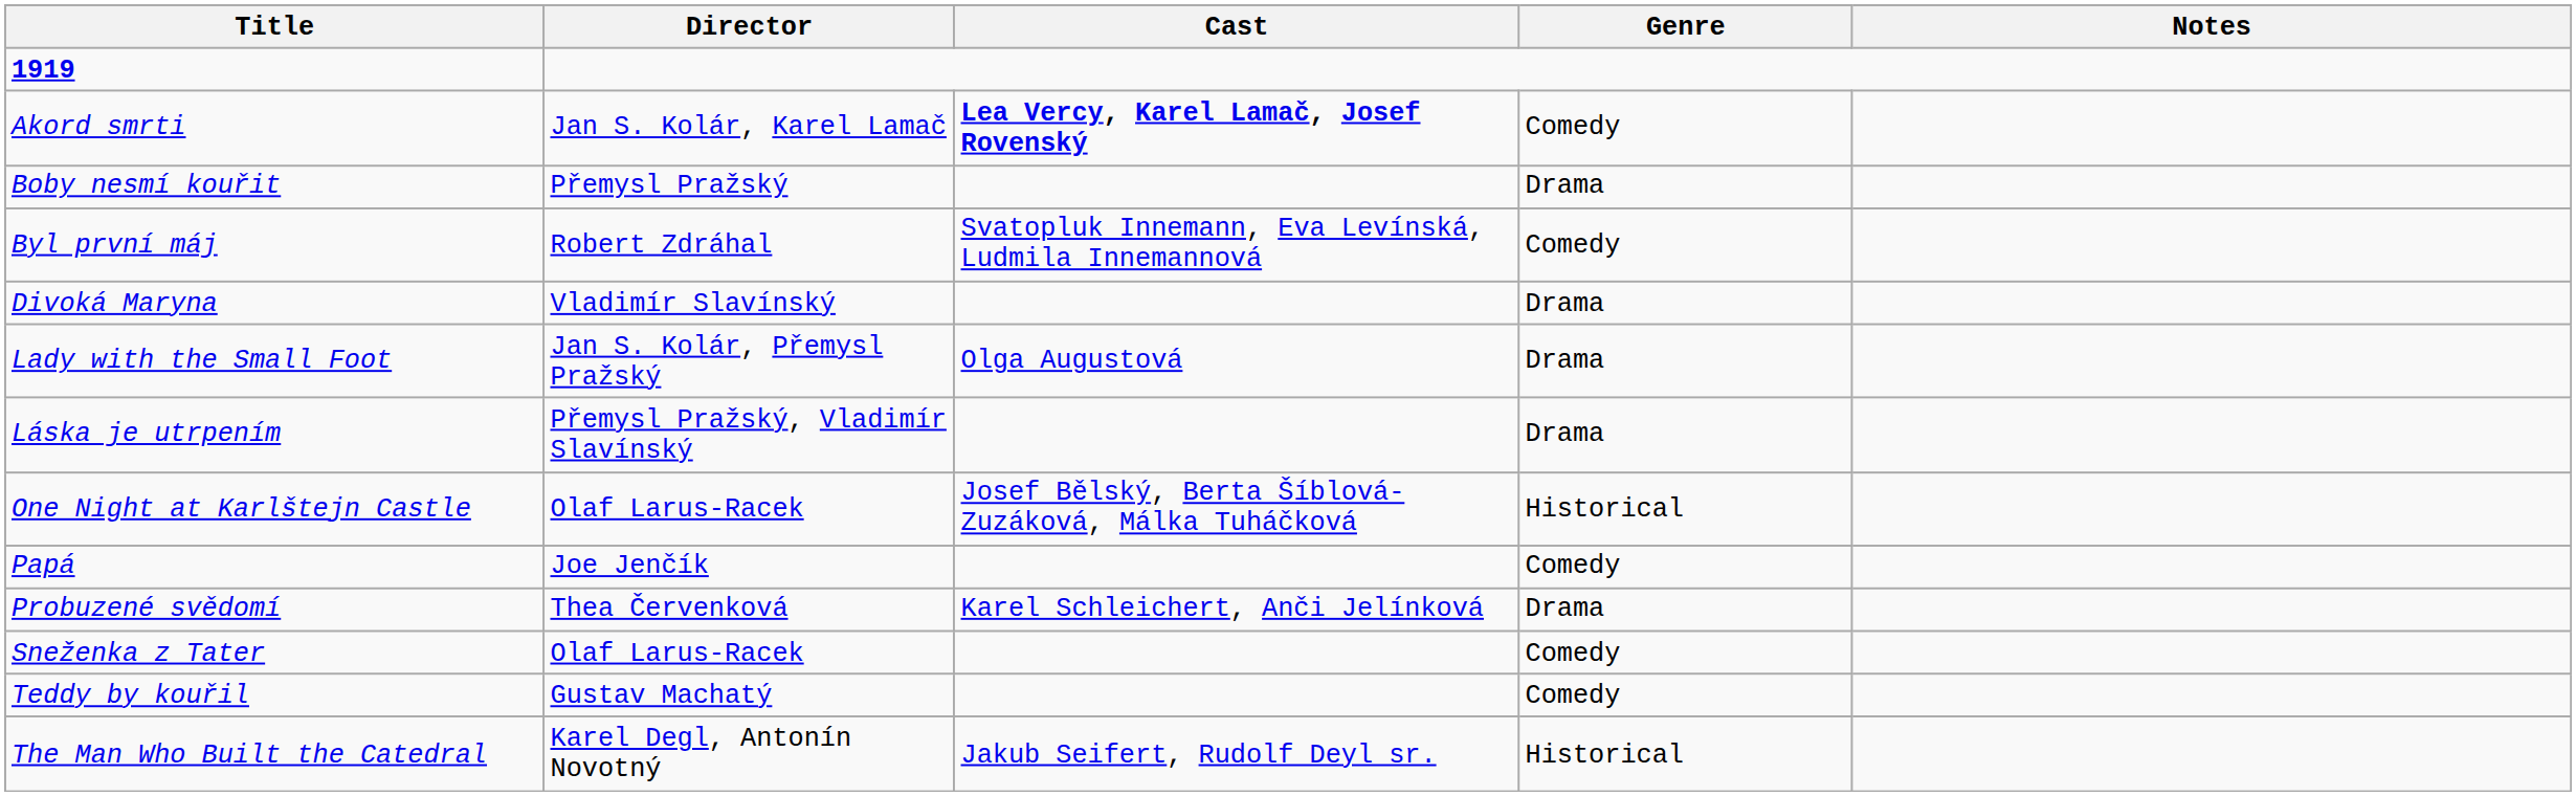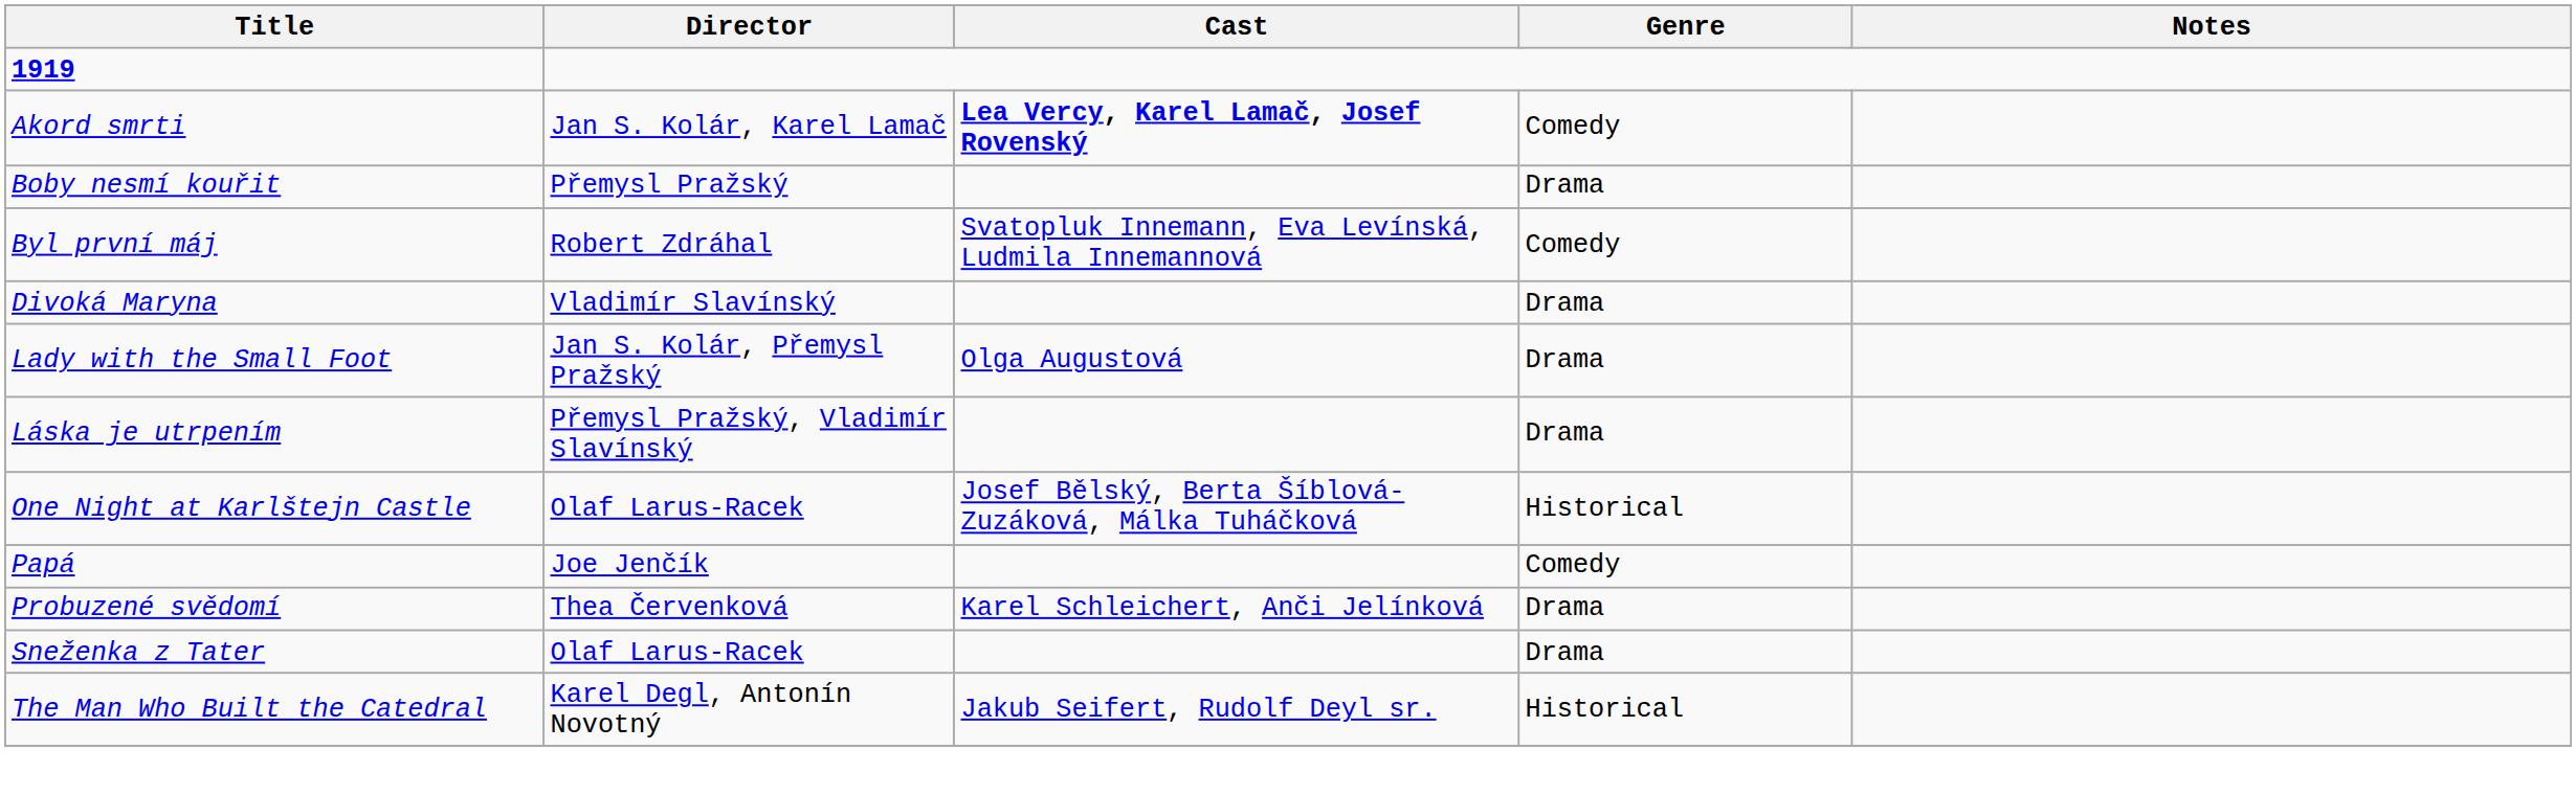 <table class="wikitable" width= "100%">
 <tr>
 <th width=21%>Title</th>
 <th width=16%>Director</th>
 <th width=22%>Cast</th>
 <th width=13%>Genre</th>
 <th width=28%>Notes</th>
 </tr>
 <tr>
 <td><strong><a href='#'>1919</a></strong></td>
 </tr>
 <tr>
 <td><em><a href='#'>Akord smrti</a></em></td>
 <td><a href='#'>Jan S. Kolár</a>, <a href='#'>Karel Lamač</a></td>
 <td><strong><a href='#'>Lea Vercy</a>, <a href='#'>Karel Lamač</a>, <a href='#'>Josef Rovenský</a></strong></td>
 <td>Comedy</td>
 <td></td>
 </tr>
 <tr>
 <td><em><a href='#'>Boby nesmí kouřit</a></em></td>
 <td><a href='#'>Přemysl Pražský</a></td>
 <td></td>
 <td>Drama</td>
 <td></td>
 </tr>
 <tr>
 <td><em><a href='#'>Byl první máj</a></em></td>
 <td><a href='#'>Robert Zdráhal</a></td>
 <td><a href='#'>Svatopluk Innemann</a>, <a href='#'>Eva Levínská</a>, <a href='#'>Ludmila Innemannová</a></td>
 <td>Comedy</td>
 <td></td>
 </tr>
 <tr>
 <td><em><a href='#'>Divoká Maryna</a></em></td>
 <td><a href='#'>Vladimír Slavínský</a></td>
 <td></td>
 <td>Drama</td>
 <td></td>
 </tr>
 <tr>
 <td><em><a href='#'>Lady with the Small Foot</a></em></td>
 <td><a href='#'>Jan S. Kolár</a>, <a href='#'>Přemysl Pražský</a></td>
 <td><a href='#'>Olga Augustová</a></td>
 <td>Drama</td>
 <td></td>
 </tr>
 <tr>
 <td><em><a href='#'>Láska je utrpením</a></em></td>
 <td><a href='#'>Přemysl Pražský</a>, <a href='#'>Vladimír Slavínský</a></td>
 <td></td>
 <td>Drama</td>
 <td></td>
 </tr>
 <tr>
 <td><em><a href='#'>One Night at Karlštejn Castle</a></em></td>
 <td><a href='#'>Olaf Larus-Racek</a></td>
 <td><a href='#'>Josef Bělský</a>, <a href='#'>Berta Šíblová-Zuzáková</a>, <a href='#'>Málka Tuháčková</a></td>
 <td>Historical</td>
 <td></td>
 </tr>
 <tr>
 <td><em><a href='#'>Papá</a></em></td>
 <td><a href='#'>Joe Jenčík</a></td>
 <td></td>
 <td>Comedy</td>
 <td></td>
 </tr>
 <tr>
 <td><em><a href='#'>Probuzené svědomí</a></em></td>
 <td><a href='#'>Thea Červenková</a></td>
 <td><a href='#'>Karel Schleichert</a>, <a href='#'>Anči Jelínková</a></td>
 <td>Drama</td>
 <td></td>
 </tr>
 <tr>
 <td><em><a href='#'>Sneženka z Tater</a></em></td>
 <td><a href='#'>Olaf Larus-Racek</a></td>
 <td></td>
-<td>Comedy</td>
-<td></td>
-</tr>
-<tr>
-<td><em><a href='#'>Teddy by kouřil</a></em></td>
-<td><a href='#'>Gustav Machatý</a></td>
-<td></td>
-<td>Comedy</td>
+<td>Drama</td>
 <td></td>
 </tr>
 <tr>
 <td><em><a href='#'>The Man Who Built the Catedral</a></em></td>
 <td><a href='#'>Karel Degl</a>, Antonín Novotný</td>
 <td><a href='#'>Jakub Seifert</a>, <a href='#'>Rudolf Deyl sr.</a></td>
 <td>Historical</td>
 <td></td>
 </tr>
 <tr>
 </tr>
 </table>
